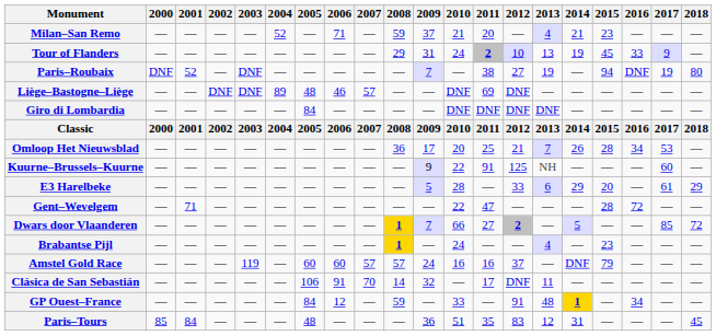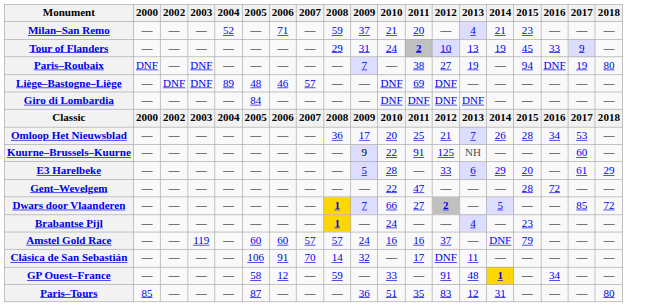 <table class="wikitable plainrowheaders">
 <tr>
 <th>Monument</th>
 <th>2000</th>
-<th>2001</th>
 <th>2002</th>
 <th>2003</th>
 <th>2004</th>
 <th>2005</th>
 <th>2006</th>
 <th>2007</th>
 <th>2008</th>
 <th>2009</th>
 <th>2010</th>
 <th>2011</th>
 <th>2012</th>
 <th>2013</th>
 <th>2014</th>
 <th>2015</th>
 <th>2016</th>
 <th>2017</th>
 <th>2018</th>
 </tr>
 <tr style="text-align:center;">
 <th scope="row"><a href='#'>Milan–San Remo</a></th>
-<td>—</td>
 <td>—</td>
 <td>—</td>
 <td>—</td>
 <td><a href='#'>52</a></td>
 <td>—</td>
 <td><a href='#'>71</a></td>
 <td>—</td>
 <td><a href='#'>59</a></td>
 <td><a href='#'>37</a></td>
 <td><a href='#'>21</a></td>
 <td><a href='#'>20</a></td>
 <td>—</td>
 <td style="background:#ddf;"><a href='#'>4</a></td>
 <td><a href='#'>21</a></td>
 <td><a href='#'>23</a></td>
 <td>—</td>
 <td>—</td>
 <td>—</td>
 </tr>
 <tr style="text-align:center;">
 <th scope="row"><a href='#'>Tour of Flanders</a></th>
 <td>—</td>
 <td>—</td>
 <td>—</td>
 <td>—</td>
 <td>—</td>
 <td>—</td>
 <td>—</td>
-<td>—</td>
 <td><a href='#'>29</a></td>
 <td><a href='#'>31</a></td>
 <td><a href='#'>24</a></td>
 <td style="background:silver;"><a href='#'><strong>2</strong></a></td>
 <td style="background:#ddf;"><a href='#'>10</a></td>
 <td><a href='#'>13</a></td>
 <td><a href='#'>19</a></td>
 <td><a href='#'>45</a></td>
 <td><a href='#'>33</a></td>
 <td style="background:#ddf;"><a href='#'>9</a></td>
 <td>—</td>
 </tr>
 <tr style="text-align:center;">
 <th scope="row"><a href='#'>Paris–Roubaix</a></th>
 <td><a href='#'>DNF</a></td>
-<td><a href='#'>52</a></td>
 <td>—</td>
 <td><a href='#'>DNF</a></td>
 <td>—</td>
 <td>—</td>
 <td>—</td>
 <td>—</td>
 <td>—</td>
 <td style="background:#ddf;"><a href='#'>7</a></td>
 <td>—</td>
 <td><a href='#'>38</a></td>
 <td><a href='#'>27</a></td>
 <td><a href='#'>19</a></td>
 <td>—</td>
 <td><a href='#'>94</a></td>
 <td><a href='#'>DNF</a></td>
 <td><a href='#'>19</a></td>
 <td><a href='#'>80</a></td>
 </tr>
 <tr style="text-align:center;">
 <th scope="row"><a href='#'>Liège–Bastogne–Liège</a></th>
-<td>—</td>
 <td>—</td>
 <td><a href='#'>DNF</a></td>
 <td><a href='#'>DNF</a></td>
 <td><a href='#'>89</a></td>
 <td><a href='#'>48</a></td>
 <td><a href='#'>46</a></td>
 <td><a href='#'>57</a></td>
 <td>—</td>
 <td>—</td>
 <td><a href='#'>DNF</a></td>
 <td><a href='#'>69</a></td>
 <td><a href='#'>DNF</a></td>
 <td>—</td>
 <td>—</td>
 <td>—</td>
 <td>—</td>
 <td>—</td>
 <td>—</td>
 </tr>
 <tr style="text-align:center;">
 <th scope="row"><a href='#'>Giro di Lombardia</a></th>
 <td>—</td>
 <td>—</td>
 <td>—</td>
 <td>—</td>
-<td>—</td>
 <td><a href='#'>84</a></td>
 <td>—</td>
 <td>—</td>
 <td>—</td>
 <td>—</td>
 <td><a href='#'>DNF</a></td>
 <td><a href='#'>DNF</a></td>
 <td><a href='#'>DNF</a></td>
 <td><a href='#'>DNF</a></td>
 <td>—</td>
 <td>—</td>
 <td>—</td>
 <td>—</td>
 <td>—</td>
 </tr>
 <tr>
 <th>Classic</th>
 <th>2000</th>
-<th>2001</th>
 <th>2002</th>
 <th>2003</th>
 <th>2004</th>
 <th>2005</th>
 <th>2006</th>
 <th>2007</th>
 <th>2008</th>
 <th>2009</th>
 <th>2010</th>
 <th>2011</th>
 <th>2012</th>
 <th>2013</th>
 <th>2014</th>
 <th>2015</th>
 <th>2016</th>
 <th>2017</th>
 <th>2018</th>
 </tr>
 <tr style="text-align:center;">
 <th scope="row"><a href='#'>Omloop Het Nieuwsblad</a></th>
-<td>—</td>
 <td>—</td>
 <td>—</td>
 <td>—</td>
 <td>—</td>
 <td>—</td>
 <td>—</td>
 <td>—</td>
 <td><a href='#'>36</a></td>
 <td><a href='#'>17</a></td>
 <td><a href='#'>20</a></td>
 <td><a href='#'>25</a></td>
 <td><a href='#'>21</a></td>
 <td style="background:#ddf;"><a href='#'>7</a></td>
 <td><a href='#'>26</a></td>
 <td><a href='#'>28</a></td>
 <td><a href='#'>34</a></td>
 <td><a href='#'>53</a></td>
 <td>—</td>
 </tr>
 <tr style="text-align:center;">
 <th scope="row"><a href='#'>Kuurne–Brussels–Kuurne</a></th>
 <td>—</td>
 <td>—</td>
 <td>—</td>
 <td>—</td>
 <td>—</td>
 <td>—</td>
 <td>—</td>
 <td>—</td>
-<td>—</td>
 <td style="background:#ddf;">9</td>
 <td><a href='#'>22</a></td>
 <td><a href='#'>91</a></td>
 <td><a href='#'>125</a></td>
 <td style="color:#4d4d4d;">NH</td>
 <td>—</td>
 <td>—</td>
 <td>—</td>
 <td><a href='#'>60</a></td>
 <td>—</td>
 </tr>
 <tr style="text-align:center;">
 <th scope="row"><a href='#'>E3 Harelbeke</a></th>
-<td>—</td>
 <td>—</td>
 <td>—</td>
 <td>—</td>
 <td>—</td>
 <td>—</td>
 <td>—</td>
 <td>—</td>
 <td>—</td>
 <td style="background:#ddf;"><a href='#'>5</a></td>
 <td><a href='#'>28</a></td>
 <td>—</td>
 <td><a href='#'>33</a></td>
 <td style="background:#ddf;"><a href='#'>6</a></td>
 <td><a href='#'>29</a></td>
 <td><a href='#'>20</a></td>
 <td>—</td>
 <td><a href='#'>61</a></td>
 <td><a href='#'>29</a></td>
 </tr>
 <tr style="text-align:center;">
 <th scope="row"><a href='#'>Gent–Wevelgem</a></th>
 <td>—</td>
-<td><a href='#'>71</a></td>
 <td>—</td>
 <td>—</td>
 <td>—</td>
 <td>—</td>
 <td>—</td>
 <td>—</td>
 <td>—</td>
 <td>—</td>
 <td><a href='#'>22</a></td>
 <td><a href='#'>47</a></td>
 <td>—</td>
 <td>—</td>
 <td>—</td>
 <td><a href='#'>28</a></td>
 <td><a href='#'>72</a></td>
 <td>—</td>
 <td>—</td>
 </tr>
 <tr style="text-align:center;">
 <th scope="row"><a href='#'>Dwars door Vlaanderen</a></th>
-<td>—</td>
 <td>—</td>
 <td>—</td>
 <td>—</td>
 <td>—</td>
 <td>—</td>
 <td>—</td>
 <td>—</td>
 <td style="background:gold;"><a href='#'><strong>1</strong></a></td>
 <td style="background:#ddf;"><a href='#'>7</a></td>
 <td><a href='#'>66</a></td>
 <td><a href='#'>27</a></td>
 <td style="background:silver;"><a href='#'><strong>2</strong></a></td>
 <td>—</td>
 <td style="background:#ddf;"><a href='#'>5</a></td>
 <td>—</td>
 <td>—</td>
 <td><a href='#'>85</a></td>
 <td><a href='#'>72</a></td>
 </tr>
 <tr style="text-align:center;">
 <th scope="row"><a href='#'>Brabantse Pijl</a></th>
 <td>—</td>
 <td>—</td>
 <td>—</td>
 <td>—</td>
 <td>—</td>
 <td>—</td>
 <td>—</td>
-<td>—</td>
 <td style="background:gold;"><a href='#'><strong>1</strong></a></td>
 <td>—</td>
 <td><a href='#'>24</a></td>
 <td>—</td>
 <td>—</td>
 <td style="background:#ddf;"><a href='#'>4</a></td>
 <td>—</td>
 <td><a href='#'>23</a></td>
 <td>—</td>
 <td>—</td>
 <td>—</td>
 </tr>
 <tr style="text-align:center;">
 <th scope="row"><a href='#'>Amstel Gold Race</a></th>
-<td>—</td>
 <td>—</td>
 <td>—</td>
 <td><a href='#'>119</a></td>
 <td>—</td>
 <td><a href='#'>60</a></td>
 <td><a href='#'>60</a></td>
 <td><a href='#'>57</a></td>
 <td><a href='#'>57</a></td>
 <td><a href='#'>24</a></td>
 <td><a href='#'>16</a></td>
 <td><a href='#'>16</a></td>
 <td><a href='#'>37</a></td>
 <td>—</td>
 <td><a href='#'>DNF</a></td>
 <td><a href='#'>79</a></td>
 <td>—</td>
 <td>—</td>
 <td>—</td>
 </tr>
 <tr style="text-align:center;">
 <th scope="row"><a href='#'>Clásica de San Sebastián</a></th>
 <td>—</td>
 <td>—</td>
 <td>—</td>
 <td>—</td>
-<td>—</td>
 <td><a href='#'>106</a></td>
 <td><a href='#'>91</a></td>
 <td><a href='#'>70</a></td>
 <td><a href='#'>14</a></td>
 <td><a href='#'>32</a></td>
 <td>—</td>
 <td><a href='#'>17</a></td>
 <td><a href='#'>DNF</a></td>
 <td><a href='#'>11</a></td>
 <td>—</td>
 <td>—</td>
 <td>—</td>
 <td>—</td>
 <td>—</td>
 </tr>
 <tr style="text-align:center;">
 <th scope="row"><a href='#'>GP Ouest–France</a></th>
 <td>—</td>
 <td>—</td>
 <td>—</td>
 <td>—</td>
-<td>—</td>
-<td><a href='#'>84</a></td>
+<td><a href='#'>58</a></td>
 <td><a href='#'>12</a></td>
 <td>—</td>
 <td><a href='#'>59</a></td>
 <td>—</td>
 <td><a href='#'>33</a></td>
 <td>—</td>
 <td><a href='#'>91</a></td>
 <td><a href='#'>48</a></td>
 <td style="background:gold;"><a href='#'><strong>1</strong></a></td>
 <td>—</td>
 <td><a href='#'>34</a></td>
 <td>—</td>
 <td>—</td>
 </tr>
 <tr style="text-align:center;">
 <th scope="row"><a href='#'>Paris–Tours</a></th>
 <td><a href='#'>85</a></td>
-<td><a href='#'>84</a></td>
 <td>—</td>
 <td>—</td>
 <td>—</td>
-<td><a href='#'>48</a></td>
+<td><a href='#'>87</a></td>
 <td>—</td>
 <td>—</td>
 <td>—</td>
 <td><a href='#'>36</a></td>
 <td><a href='#'>51</a></td>
 <td><a href='#'>35</a></td>
 <td><a href='#'>83</a></td>
 <td><a href='#'>12</a></td>
 <td><a href='#'>31</a></td>
 <td>—</td>
 <td>—</td>
 <td>—</td>
-<td><a href='#'>45</a></td>
+<td><a href='#'>80</a></td>
 </tr>
 </table>
